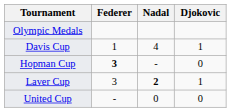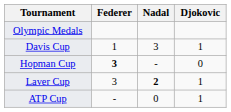 <table class=wikitable style="font-size:90%; width:35%; vertical-align:top; text-align:center;">
 <tr>
 <th>Tournament</th>
 <th>Federer</th>
 <th>Nadal</th>
 <th>Djokovic</th>
 </tr>
 <tr>
 <td style="background:#EAECF0;"><a href='#'>Olympic Medals</a></td>
 <td> </td>
 <td> </td>
 <td> </td>
 </tr>
 <tr>
 <td style="background:#EAECF0;"><a href='#'>Davis Cup</a></td>
 <td>1</td>
-<td>4</td>
+<td>3</td>
 <td>1</td>
 </tr>
 <tr>
 <td style="background:#EAECF0;"><a href='#'>Hopman Cup</a></td>
 <td><strong>3</strong></td>
 <td>-</td>
 <td>0</td>
 </tr>
 <tr>
 <td style="background:#EAECF0;"><a href='#'>Laver Cup</a></td>
 <td>3</td>
 <td><strong>2</strong></td>
 <td>1</td>
 </tr>
 <tr>
-<td style="background:#EAECF0;"><a href='#'>United Cup</a></td>
+<td style="background:#EAECF0;"><a href='#'>ATP Cup</a></td>
 <td>-</td>
 <td>0</td>
-<td>0</td>
+<td>1</td>
 </tr>
 </table>
